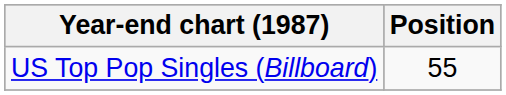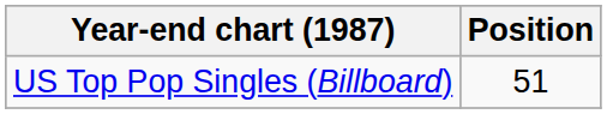 <table class="wikitable">
 <tr>
 <th>Year-end chart (1987)</th>
 <th>Position</th>
 </tr>
 <tr>
 <td><a href='#'>US Top Pop Singles (<em>Billboard</em>)</a></td>
-<td style="text-align:center;">55</td>
+<td style="text-align:center;">51</td>
 </tr>
 </table>
